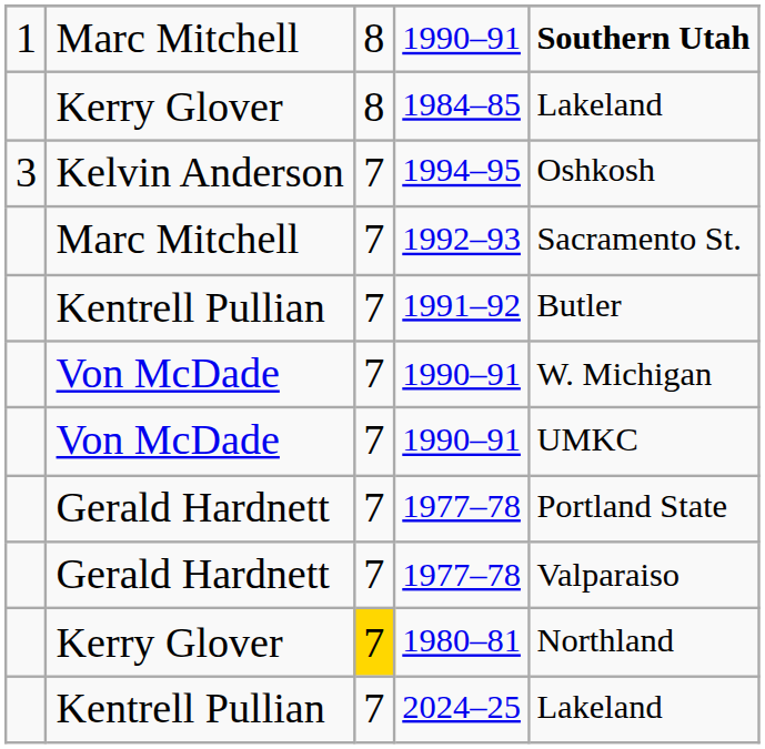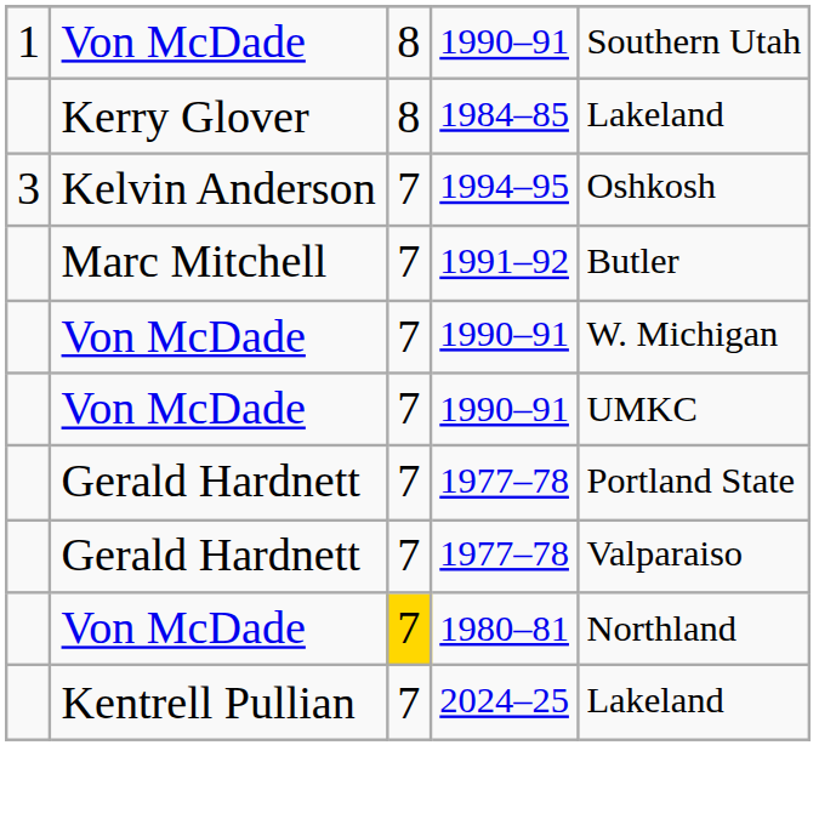 <table class="wikitable">
 <tr>
 </tr>
 <tr>
 <td>1</td>
-<td>Marc Mitchell</td>
+<td><a href='#'>Von McDade</a></td>
 <td>8</td>
 <td style="font-size:80%;"><a href='#'>1990–91</a></td>
-<td style="font-size:80%;"><strong>Southern Utah</strong></td>
+<td style="font-size:80%;">Southern Utah</td>
 </tr>
 <tr>
 <td></td>
 <td>Kerry Glover</td>
 <td>8</td>
 <td style="font-size:80%;"><a href='#'>1984–85</a></td>
 <td style="font-size:80%;">Lakeland</td>
 </tr>
 <tr>
 <td>3</td>
 <td>Kelvin Anderson</td>
 <td>7</td>
 <td style="font-size:80%;"><a href='#'>1994–95</a></td>
 <td style="font-size:80%;">Oshkosh</td>
 </tr>
 <tr>
 <td></td>
 <td>Marc Mitchell</td>
-<td>7</td>
-<td style="font-size:80%;"><a href='#'>1992–93</a></td>
-<td style="font-size:80%;">Sacramento St.</td>
-</tr>
-<tr>
-<td></td>
-<td>Kentrell Pullian</td>
 <td>7</td>
 <td style="font-size:80%;"><a href='#'>1991–92</a></td>
 <td style="font-size:80%;">Butler</td>
 </tr>
 <tr>
 <td></td>
 <td><a href='#'>Von McDade</a></td>
 <td>7</td>
 <td style="font-size:80%;"><a href='#'>1990–91</a></td>
 <td style="font-size:80%;">W. Michigan</td>
 </tr>
 <tr>
 <td></td>
 <td><a href='#'>Von McDade</a></td>
 <td>7</td>
 <td style="font-size:80%;"><a href='#'>1990–91</a></td>
 <td style="font-size:80%;">UMKC</td>
 </tr>
 <tr>
 <td></td>
 <td>Gerald Hardnett</td>
 <td>7</td>
 <td style="font-size:80%;"><a href='#'>1977–78</a></td>
 <td style="font-size:80%;">Portland State</td>
 </tr>
 <tr>
 <td></td>
 <td>Gerald Hardnett</td>
 <td>7</td>
 <td style="font-size:80%;"><a href='#'>1977–78</a></td>
 <td style="font-size:80%;">Valparaiso</td>
 </tr>
 <tr>
 <td></td>
-<td>Kerry Glover</td>
+<td><a href='#'>Von McDade</a></td>
 <td style="background: gold;">7</td>
 <td style="font-size:80%;"><a href='#'>1980–81</a></td>
 <td style="font-size:80%;">Northland</td>
 </tr>
 <tr>
 <td></td>
 <td>Kentrell Pullian</td>
 <td>7</td>
 <td style="font-size:80%;"><a href='#'>2024–25</a></td>
 <td style="font-size:80%;">Lakeland</td>
 </tr>
 </table>
